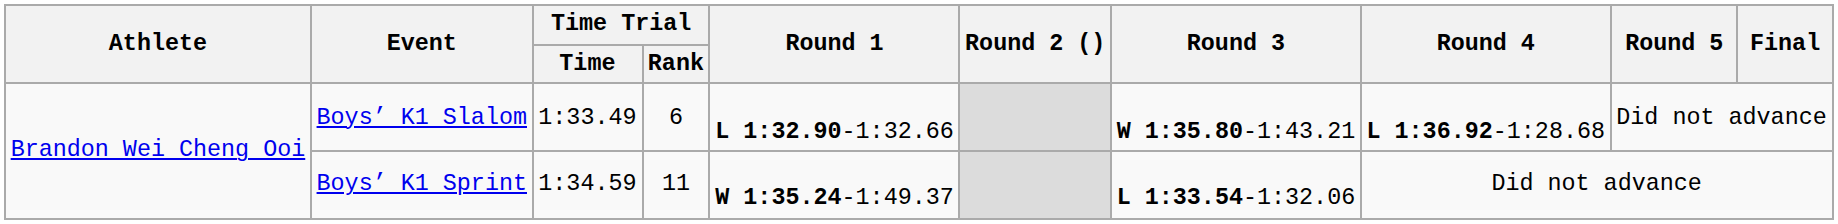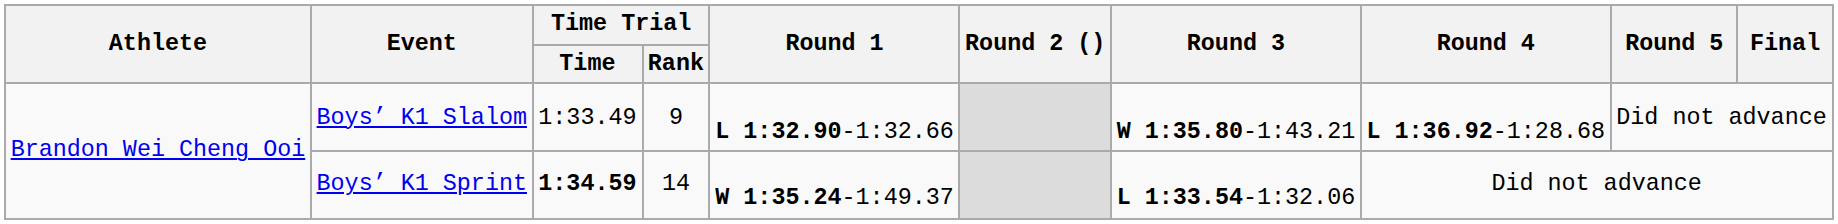 <table class="wikitable" border="1" style="font-size:90%">
 <tr>
 <th rowspan=2>Athlete</th>
 <th rowspan=2>Event</th>
 <th colspan=2>Time Trial</th>
 <th rowspan=2>Round 1</th>
 <th rowspan=2>Round 2 ()</th>
 <th rowspan=2>Round 3</th>
 <th rowspan=2>Round 4</th>
 <th rowspan=2>Round 5</th>
 <th rowspan=2>Final</th>
 </tr>
 <tr>
 <th>Time</th>
 <th>Rank</th>
 </tr>
 <tr>
 <td rowspan=2><a href='#'>Brandon Wei Cheng Ooi</a></td>
 <td><a href='#'>Boys’ K1 Slalom</a></td>
 <td align=center>1:33.49</td>
-<td align=center>6</td>
+<td align=center>9</td>
 <td align=center><br><strong>L</strong> <strong>1:32.90</strong>-1:32.66</td>
 <td bgcolor=#DCDCDC></td>
 <td align=center><br><strong>W</strong> <strong>1:35.80</strong>-1:43.21</td>
 <td align=center><br><strong>L</strong> <strong>1:36.92</strong>-1:28.68</td>
 <td align=center colspan=2>Did not advance</td>
 </tr>
 <tr>
 <td><a href='#'>Boys’ K1 Sprint</a></td>
-<td align=center>1:34.59</td>
-<td align=center>11</td>
+<td align=center><strong>1:34.59</strong></td>
+<td align=center>14</td>
 <td align=center><br><strong>W</strong> <strong>1:35.24</strong>-1:49.37</td>
 <td bgcolor=#DCDCDC></td>
 <td align=center><br><strong>L</strong> <strong>1:33.54</strong>-1:32.06</td>
 <td align=center colspan=3>Did not advance</td>
 </tr>
 </table>
